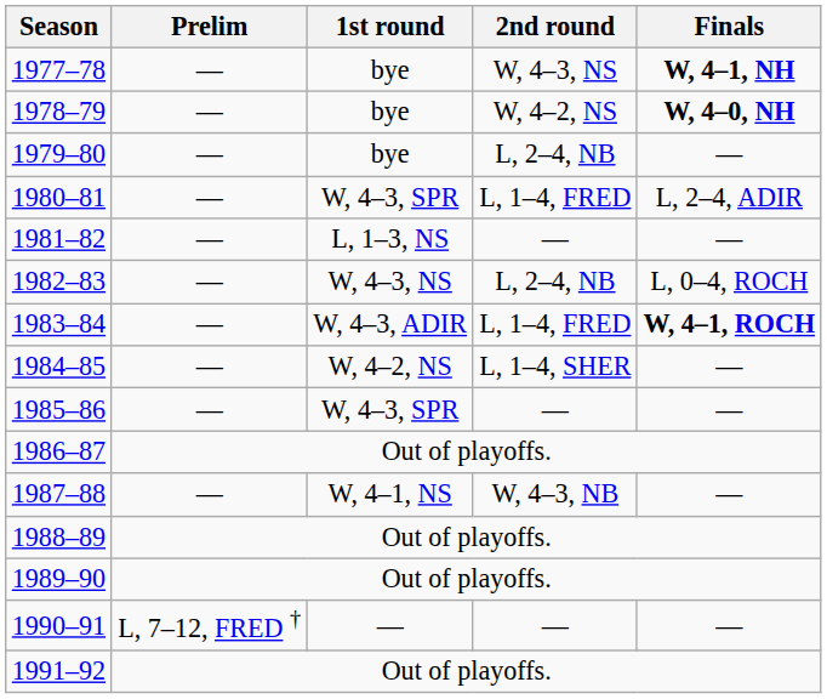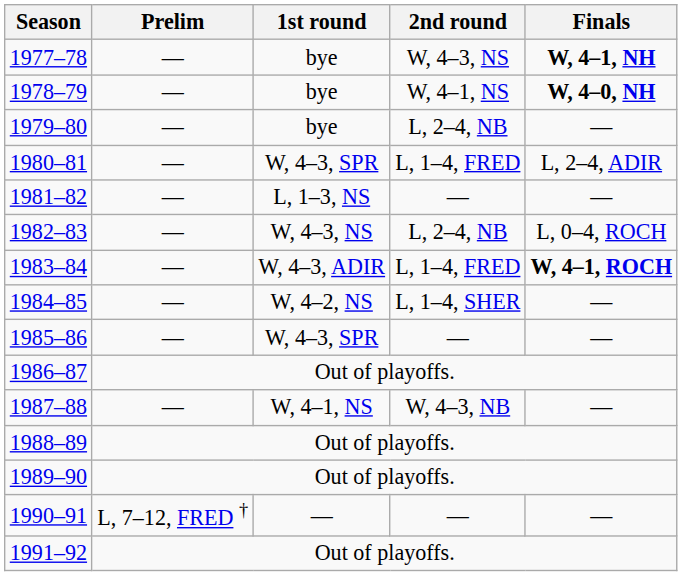 <table class="wikitable" style="text-align:center">
 <tr>
 <th>Season</th>
 <th>Prelim</th>
 <th>1st round</th>
 <th>2nd round</th>
 <th>Finals</th>
 </tr>
 <tr>
 <td><a href='#'>1977–78</a></td>
 <td>—</td>
 <td>bye</td>
 <td>W, 4–3, <a href='#'>NS</a></td>
 <td><strong>W, 4–1, <a href='#'>NH</a></strong></td>
 </tr>
 <tr>
 <td><a href='#'>1978–79</a></td>
 <td>—</td>
 <td>bye</td>
-<td>W, 4–2, <a href='#'>NS</a></td>
+<td>W, 4–1, <a href='#'>NS</a></td>
 <td><strong>W, 4–0, <a href='#'>NH</a></strong></td>
 </tr>
 <tr>
 <td><a href='#'>1979–80</a></td>
 <td>—</td>
 <td>bye</td>
 <td>L, 2–4, <a href='#'>NB</a></td>
 <td>—</td>
 </tr>
 <tr>
 <td><a href='#'>1980–81</a></td>
 <td>—</td>
 <td>W, 4–3, <a href='#'>SPR</a></td>
 <td>L, 1–4, <a href='#'>FRED</a></td>
 <td>L, 2–4, <a href='#'>ADIR</a></td>
 </tr>
 <tr>
 <td><a href='#'>1981–82</a></td>
 <td>—</td>
 <td>L, 1–3, <a href='#'>NS</a></td>
 <td>—</td>
 <td>—</td>
 </tr>
 <tr>
 <td><a href='#'>1982–83</a></td>
 <td>—</td>
 <td>W, 4–3, <a href='#'>NS</a></td>
 <td>L, 2–4, <a href='#'>NB</a></td>
 <td>L, 0–4, <a href='#'>ROCH</a></td>
 </tr>
 <tr>
 <td><a href='#'>1983–84</a></td>
 <td>—</td>
 <td>W, 4–3, <a href='#'>ADIR</a></td>
 <td>L, 1–4, <a href='#'>FRED</a></td>
 <td><strong>W, 4–1, <a href='#'>ROCH</a></strong></td>
 </tr>
 <tr>
 <td><a href='#'>1984–85</a></td>
 <td>—</td>
 <td>W, 4–2, <a href='#'>NS</a></td>
 <td>L, 1–4, <a href='#'>SHER</a></td>
 <td>—</td>
 </tr>
 <tr>
 <td><a href='#'>1985–86</a></td>
 <td>—</td>
 <td>W, 4–3, <a href='#'>SPR</a></td>
 <td>—</td>
 <td>—</td>
 </tr>
 <tr>
 <td><a href='#'>1986–87</a></td>
 <td colspan="4">Out of playoffs.</td>
 </tr>
 <tr>
 <td><a href='#'>1987–88</a></td>
 <td>—</td>
 <td>W, 4–1, <a href='#'>NS</a></td>
 <td>W, 4–3, <a href='#'>NB</a></td>
 <td>—</td>
 </tr>
 <tr>
 <td><a href='#'>1988–89</a></td>
 <td colspan="4">Out of playoffs.</td>
 </tr>
 <tr>
 <td><a href='#'>1989–90</a></td>
 <td colspan="4">Out of playoffs.</td>
 </tr>
 <tr>
 <td><a href='#'>1990–91</a></td>
 <td>L, 7–12, <a href='#'>FRED</a> <sup>†</sup></td>
 <td>—</td>
 <td>—</td>
 <td>—</td>
 </tr>
 <tr>
 <td><a href='#'>1991–92</a></td>
 <td colspan="4">Out of playoffs.</td>
 </tr>
 </table>
